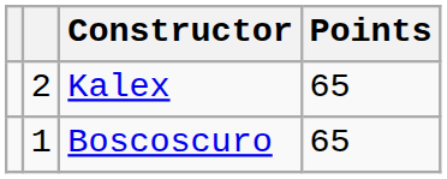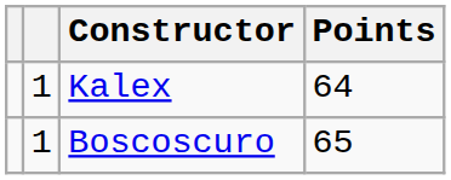 <table class="wikitable" style="font-size: 95%;">
 <tr>
 <th></th>
 <th></th>
 <th>Constructor</th>
 <th>Points</th>
 </tr>
 <tr>
 <td></td>
-<td align=center>2</td>
+<td align=center>1</td>
 <td> <a href='#'>Kalex</a></td>
-<td align=left>65</td>
+<td align=left>64</td>
 </tr>
 <tr>
 <td></td>
 <td align=center>1</td>
 <td> <a href='#'>Boscoscuro</a></td>
 <td align=left>65</td>
 </tr>
 </table>
